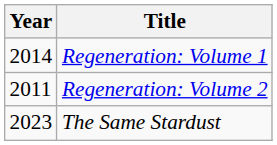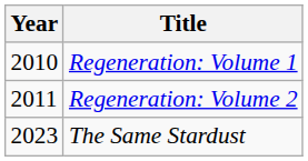 <table class="wikitable">
 <tr>
 <th>Year</th>
 <th>Title</th>
 </tr>
 <tr>
-<td>2014</td>
+<td>2010</td>
 <td align="left"><em><a href='#'>Regeneration: Volume 1</a></em><br></td>
 </tr>
 <tr>
 <td>2011</td>
 <td align="left"><em><a href='#'>Regeneration: Volume 2</a></em><br></td>
 </tr>
 <tr>
 <td>2023</td>
 <td><em>The Same Stardust</em><br></td>
 </tr>
 </table>
